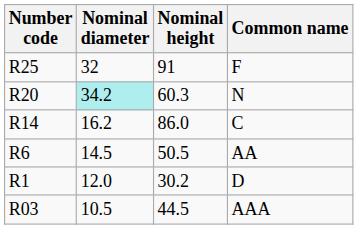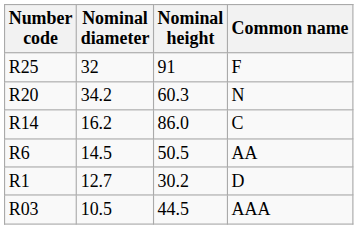 <table class=wikitable>
 <tr>
 <th>Number<br>code</th>
 <th>Nominal<br>diameter</th>
 <th>Nominal<br>height</th>
 <th>Common name</th>
 </tr>
 <tr>
 <td>R25</td>
 <td>32</td>
 <td>91</td>
 <td>F</td>
 </tr>
 <tr>
 <td>R20</td>
-<td style="background: paleturquoise;">34.2</td>
+<td>34.2</td>
 <td>60.3</td>
 <td>N</td>
 </tr>
 <tr>
 <td>R14</td>
 <td>16.2</td>
 <td>86.0</td>
 <td>C</td>
 </tr>
 <tr>
 <td>R6</td>
 <td>14.5</td>
 <td>50.5</td>
 <td>AA</td>
 </tr>
 <tr>
 <td>R1</td>
-<td>12.0</td>
+<td>12.7</td>
 <td>30.2</td>
 <td>D</td>
 </tr>
 <tr>
 <td>R03</td>
 <td>10.5</td>
 <td>44.5</td>
 <td>AAA</td>
 </tr>
 </table>
